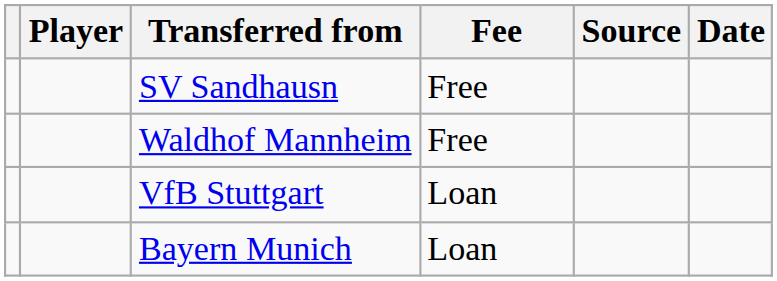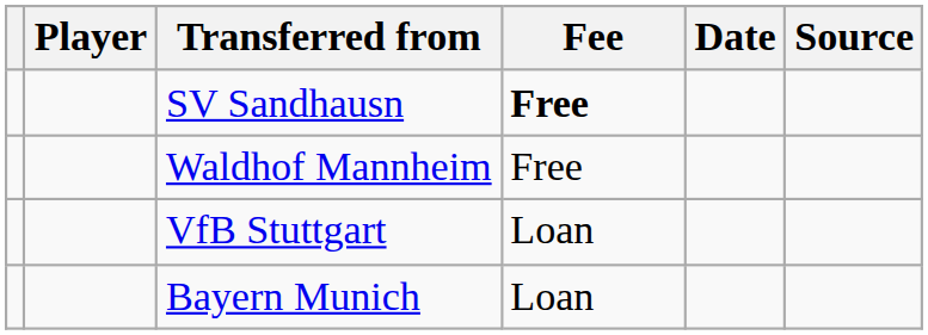 <table class="wikitable plainrowheaders sortable">
 <tr>
 <th></th>
 <th scope="col">Player</th>
 <th>Transferred from</th>
 <th style="width: 65px;">Fee</th>
+<th scope="col">Date</th>
 <th scope="col">Source</th>
-<th scope="col">Date</th>
 </tr>
 <tr>
 <td align=center></td>
 <td></td>
 <td> <a href='#'>SV Sandhausn</a></td>
-<td>Free</td>
+<td><strong>Free</strong></td>
 <td></td>
 <td></td>
 </tr>
 <tr>
 <td align=center></td>
 <td></td>
 <td> <a href='#'>Waldhof Mannheim</a></td>
 <td>Free</td>
 <td></td>
 <td></td>
 </tr>
 <tr>
 <td align=center></td>
 <td></td>
 <td> <a href='#'>VfB Stuttgart</a></td>
 <td>Loan</td>
 <td></td>
 <td></td>
 </tr>
 <tr>
 <td align=center></td>
 <td></td>
 <td> <a href='#'>Bayern Munich</a></td>
 <td>Loan</td>
 <td></td>
 <td></td>
 </tr>
 </table>
